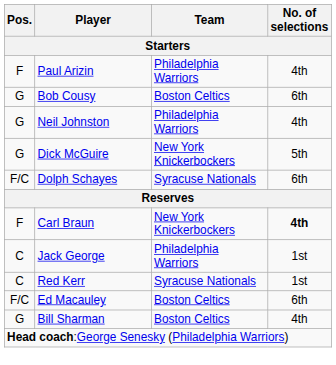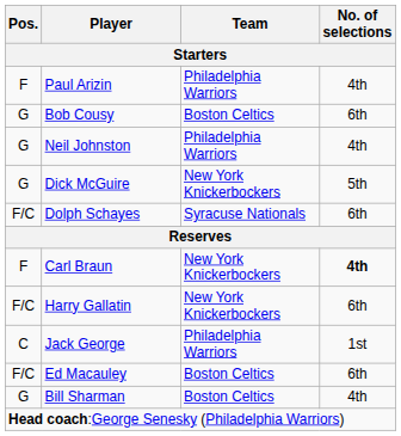 <table class="wikitable">
 <tr>
 <th scope="col" width="30px">Pos.</th>
 <th scope="col" width="150px">Player</th>
 <th scope="col" width="150px">Team</th>
 <th scope="col" width="75px">No. of selections</th>
 </tr>
 <tr>
 <th scope="col" colspan="4">Starters</th>
 </tr>
 <tr>
 <td style="text-align:center">F</td>
 <td><a href='#'>Paul Arizin</a></td>
 <td><a href='#'>Philadelphia Warriors</a></td>
 <td style="text-align:center">4th</td>
 </tr>
 <tr>
 <td style="text-align:center">G</td>
 <td><a href='#'>Bob Cousy</a></td>
 <td><a href='#'>Boston Celtics</a></td>
 <td style="text-align:center">6th</td>
 </tr>
 <tr>
 <td style="text-align:center">G</td>
 <td><a href='#'>Neil Johnston</a></td>
 <td><a href='#'>Philadelphia Warriors</a></td>
 <td style="text-align:center">4th</td>
 </tr>
 <tr>
 <td style="text-align:center">G</td>
 <td><a href='#'>Dick McGuire</a></td>
 <td><a href='#'>New York Knickerbockers</a></td>
 <td style="text-align:center">5th</td>
 </tr>
 <tr>
 <td style="text-align:center">F/C</td>
 <td><a href='#'>Dolph Schayes</a></td>
 <td><a href='#'>Syracuse Nationals</a></td>
 <td style="text-align:center">6th</td>
 </tr>
 <tr>
 <th scope="col" colspan="4">Reserves</th>
 </tr>
 <tr>
 <td style="text-align:center">F</td>
 <td><a href='#'>Carl Braun</a></td>
 <td><a href='#'>New York Knickerbockers</a></td>
 <td style="text-align:center"><strong>4th</strong></td>
 </tr>
 <tr>
+<td style="text-align:center">F/C</td>
+<td><a href='#'>Harry Gallatin</a></td>
+<td><a href='#'>New York Knickerbockers</a></td>
+<td style="text-align:center">6th</td>
+</tr>
+<tr>
 <td style="text-align:center">C</td>
 <td><a href='#'>Jack George</a></td>
 <td><a href='#'>Philadelphia Warriors</a></td>
-<td style="text-align:center">1st</td>
-</tr>
-<tr>
-<td style="text-align:center">C</td>
-<td><a href='#'>Red Kerr</a></td>
-<td><a href='#'>Syracuse Nationals</a></td>
 <td style="text-align:center">1st</td>
 </tr>
 <tr>
 <td style="text-align:center">F/C</td>
 <td><a href='#'>Ed Macauley</a></td>
 <td><a href='#'>Boston Celtics</a></td>
 <td style="text-align:center">6th</td>
 </tr>
 <tr>
 <td style="text-align:center">G</td>
 <td><a href='#'>Bill Sharman</a></td>
 <td><a href='#'>Boston Celtics</a></td>
 <td style="text-align:center">4th</td>
 </tr>
 <tr>
 <td colspan="4"><strong>Head coach</strong>:<a href='#'>George Senesky</a> (<a href='#'>Philadelphia Warriors</a>)</td>
 </tr>
 </table>
